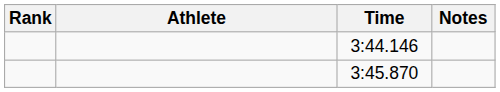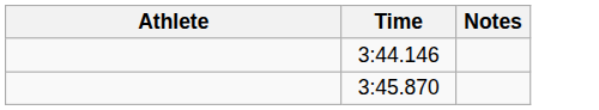 <table class=wikitable style="text-align:center">
 <tr>
-<th width=40>Rank</th>
 <th width=250>Athlete</th>
 <th width=80>Time</th>
 <th width=50>Notes</th>
 </tr>
 <tr>
-<td></td>
 <td align=left></td>
 <td>3:44.146</td>
 <td></td>
 </tr>
 <tr>
-<td></td>
 <td align=left></td>
 <td>3:45.870</td>
 <td></td>
 </tr>
 </table>
